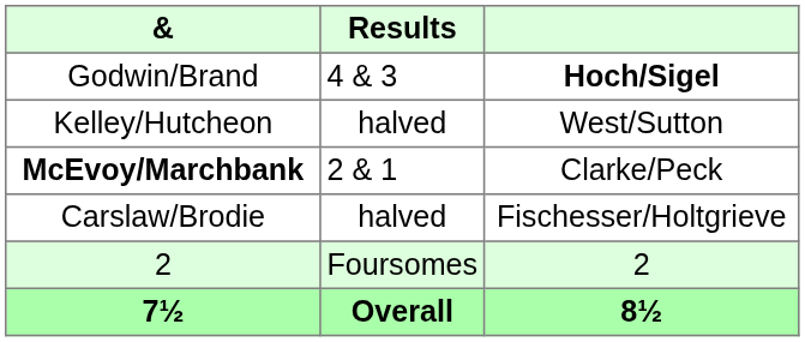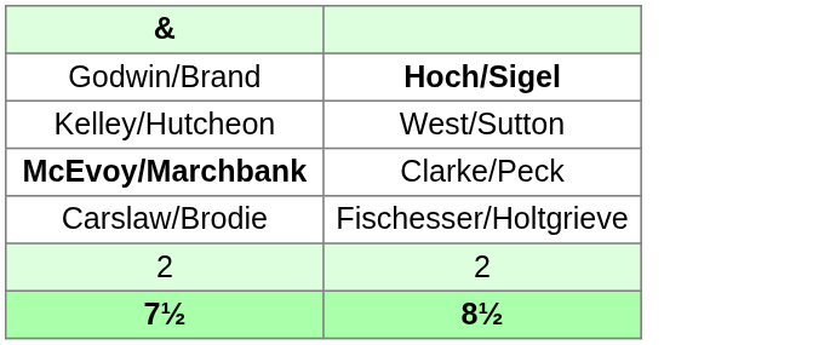 <table border="1" cellpadding="3" style="border-collapse:collapse; text-align:center;">
 <tr style="background:#ddffdd;">
 <th width=160> & </th>
-<th>Results</th>
 <th width=160></th>
 </tr>
 <tr>
 <td>Godwin/Brand</td>
-<td align=left> 4 & 3</td>
 <td><strong>Hoch/Sigel</strong></td>
 </tr>
 <tr>
 <td>Kelley/Hutcheon</td>
-<td>halved</td>
 <td>West/Sutton</td>
 </tr>
 <tr>
 <td><strong>McEvoy/Marchbank</strong></td>
-<td align=left> 2 & 1</td>
 <td>Clarke/Peck</td>
 </tr>
 <tr>
 <td>Carslaw/Brodie</td>
-<td>halved</td>
 <td>Fischesser/Holtgrieve</td>
 </tr>
 <tr style="background:#ddffdd;">
 <td>2</td>
-<td>Foursomes</td>
 <td>2</td>
 </tr>
 <tr style="background:#aaffaa;">
 <th>7½</th>
-<th>Overall</th>
 <th>8½</th>
 </tr>
 </table>
